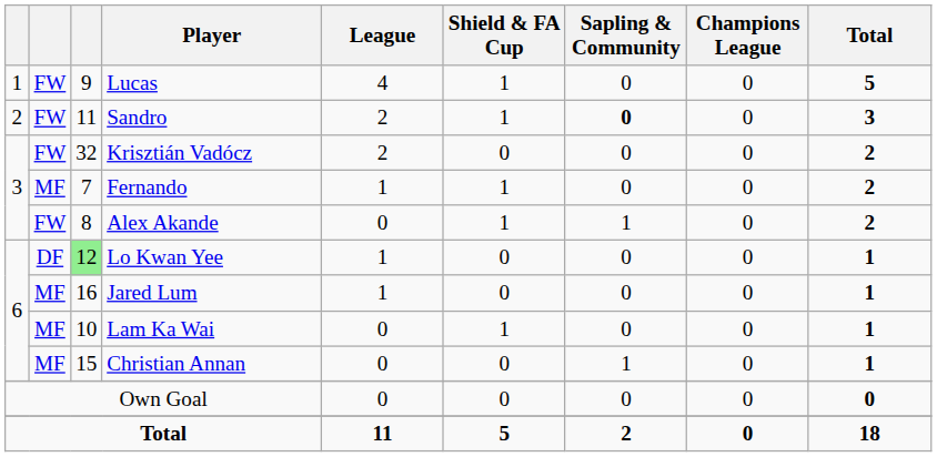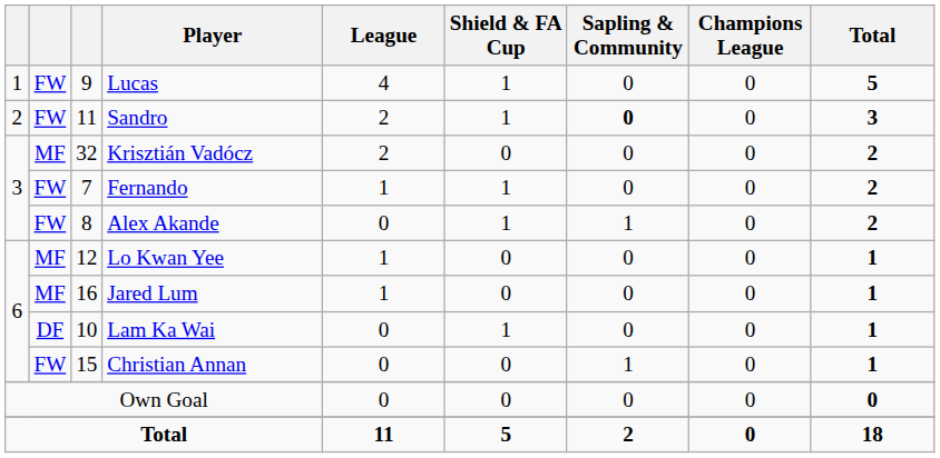 <table class="wikitable sortable" style="font-size: 95%; text-align: center;">
 <tr>
 <th width=10></th>
 <th width=10></th>
 <th width=10></th>
 <th width=150>Player</th>
 <th width=80>League</th>
 <th width=80>Shield & FA Cup</th>
 <th width=80>Sapling & Community</th>
 <th width=80>Champions League</th>
 <th width=80>Total</th>
 </tr>
 <tr>
 <td>1</td>
 <td><a href='#'>FW</a></td>
 <td>9</td>
 <td align=left> <a href='#'>Lucas</a></td>
 <td>4</td>
 <td>1</td>
 <td>0</td>
 <td>0</td>
 <td><strong>5</strong></td>
 </tr>
 <tr>
 <td>2</td>
 <td><a href='#'>FW</a></td>
 <td>11</td>
 <td align=left> <a href='#'>Sandro</a></td>
 <td>2</td>
 <td>1</td>
 <td><strong>0</strong></td>
 <td>0</td>
 <td><strong>3</strong></td>
 </tr>
 <tr>
 <td rowspan=3>3</td>
-<td><a href='#'>FW</a></td>
+<td><a href='#'>MF</a></td>
 <td>32</td>
 <td align=left> <a href='#'>Krisztián Vadócz</a></td>
 <td>2</td>
 <td>0</td>
 <td>0</td>
 <td>0</td>
 <td><strong>2</strong></td>
 </tr>
 <tr>
-<td><a href='#'>MF</a></td>
+<td><a href='#'>FW</a></td>
 <td>7</td>
 <td align=left> <a href='#'>Fernando</a></td>
 <td>1</td>
 <td>1</td>
 <td>0</td>
 <td>0</td>
 <td><strong>2</strong></td>
 </tr>
 <tr>
 <td><a href='#'>FW</a></td>
 <td>8</td>
 <td align=left> <a href='#'>Alex Akande</a></td>
 <td>0</td>
 <td>1</td>
 <td>1</td>
 <td>0</td>
 <td><strong>2</strong></td>
 </tr>
 <tr>
 <td rowspan=4>6</td>
-<td><a href='#'>DF</a></td>
-<td style="background: lightgreen;">12</td>
+<td><a href='#'>MF</a></td>
+<td>12</td>
 <td align=left> <a href='#'>Lo Kwan Yee</a></td>
 <td>1</td>
 <td>0</td>
 <td>0</td>
 <td>0</td>
 <td><strong>1</strong></td>
 </tr>
 <tr>
 <td><a href='#'>MF</a></td>
 <td>16</td>
 <td align=left> <a href='#'>Jared Lum</a></td>
 <td>1</td>
 <td>0</td>
 <td>0</td>
 <td>0</td>
 <td><strong>1</strong></td>
 </tr>
 <tr>
-<td><a href='#'>MF</a></td>
+<td><a href='#'>DF</a></td>
 <td>10</td>
 <td align=left> <a href='#'>Lam Ka Wai</a></td>
 <td>0</td>
 <td>1</td>
 <td>0</td>
 <td>0</td>
 <td><strong>1</strong></td>
 </tr>
 <tr>
-<td><a href='#'>MF</a></td>
+<td><a href='#'>FW</a></td>
 <td>15</td>
 <td align=left> <a href='#'>Christian Annan</a></td>
 <td>0</td>
 <td>0</td>
 <td>1</td>
 <td>0</td>
 <td><strong>1</strong></td>
 </tr>
 <tr>
 </tr>
 <tr class="sortbottom">
 <td colspan=4>Own Goal</td>
 <td>0</td>
 <td>0</td>
 <td>0</td>
 <td>0</td>
 <td><strong>0</strong></td>
 </tr>
 <tr>
 </tr>
 <tr class="sortbottom">
 <td colspan=4><strong>Total</strong></td>
 <td><strong>11</strong></td>
 <td><strong>5</strong></td>
 <td><strong>2</strong></td>
 <td><strong>0</strong></td>
 <td><strong>18</strong></td>
 </tr>
 </table>
